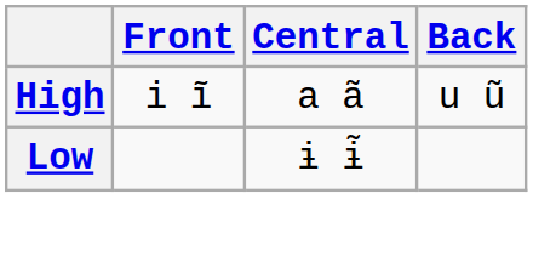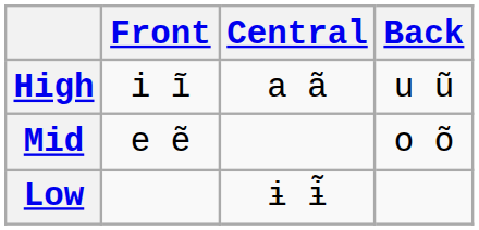 <table class="wikitable">
 <tr>
 <th></th>
 <th><a href='#'>Front</a></th>
 <th><a href='#'>Central</a></th>
 <th><a href='#'>Back</a></th>
 </tr>
 <tr align="center">
 <th><a href='#'>High</a></th>
 <td>i ĩ</td>
 <td>a ã</td>
 <td>u ũ</td>
 </tr>
 <tr align="center">
+<th><a href='#'>Mid</a></th>
+<td>e ẽ</td>
+<td></td>
+<td>o õ</td>
+</tr>
+<tr align="center">
 <th><a href='#'>Low</a></th>
 <td></td>
 <td>ɨ ɨ̃</td>
 <td></td>
 </tr>
 </table>
